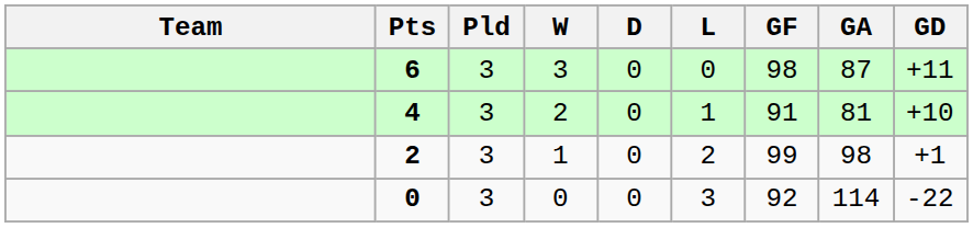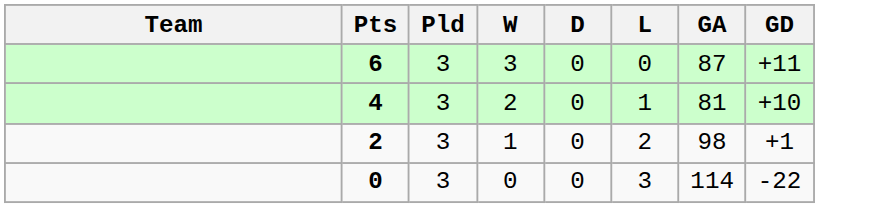 <table class="wikitable" style="text-align: center;" |>
 <tr>
 <th width="175">Team</th>
 <th width="30">Pts</th>
 <th width="30">Pld</th>
 <th width="30">W</th>
 <th width="30">D</th>
 <th width="30">L</th>
-<th width="30">GF</th>
 <th width="30">GA</th>
 <th width="30">GD</th>
 </tr>
 <tr bgcolor="ccffcc">
 <td style="text-align:left;"></td>
 <td><strong>6</strong></td>
 <td>3</td>
 <td>3</td>
 <td>0</td>
 <td>0</td>
-<td>98</td>
 <td>87</td>
 <td>+11</td>
 </tr>
 <tr bgcolor="ccffcc">
 <td style="text-align:left;"></td>
 <td><strong>4</strong></td>
 <td>3</td>
 <td>2</td>
 <td>0</td>
 <td>1</td>
-<td>91</td>
 <td>81</td>
 <td>+10</td>
 </tr>
 <tr>
 <td style="text-align:left;"></td>
 <td><strong>2</strong></td>
 <td>3</td>
 <td>1</td>
 <td>0</td>
 <td>2</td>
-<td>99</td>
 <td>98</td>
 <td>+1</td>
 </tr>
 <tr>
 <td style="text-align:left;"></td>
 <td><strong>0</strong></td>
 <td>3</td>
 <td>0</td>
 <td>0</td>
 <td>3</td>
-<td>92</td>
 <td>114</td>
 <td>-22</td>
 </tr>
 </table>
